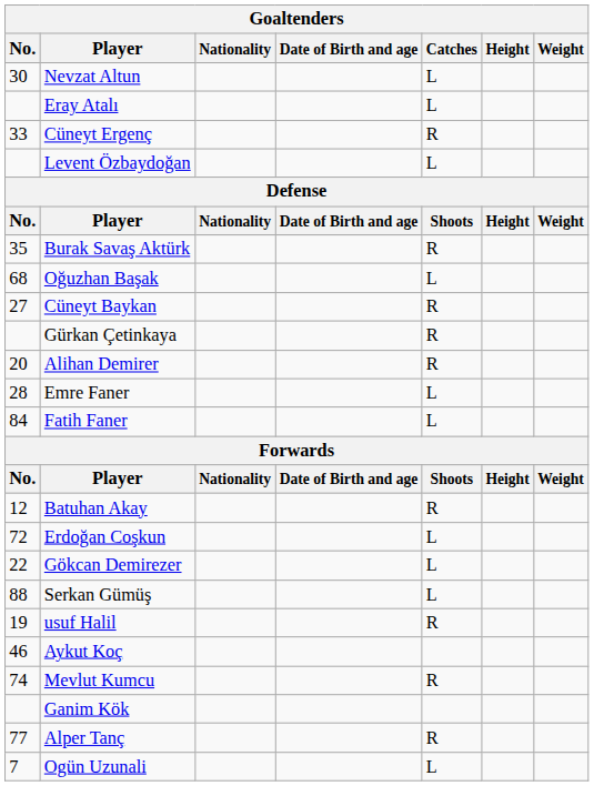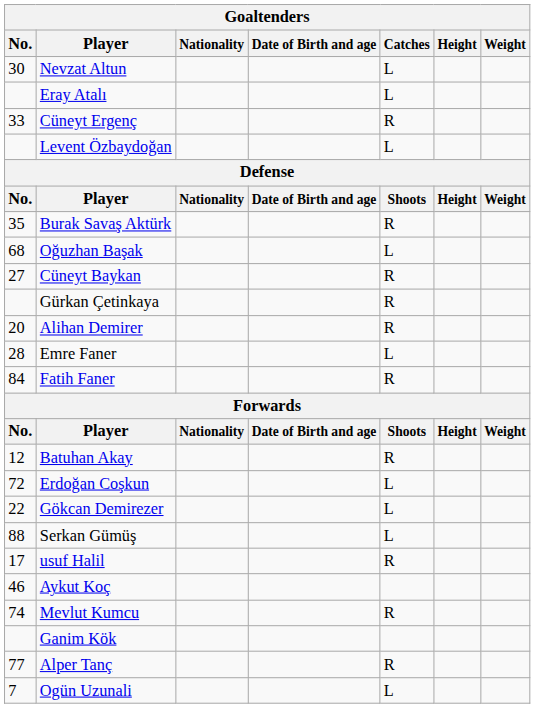 <table class="wikitable">
 <tr>
 <th colspan=7>Goaltenders</th>
 </tr>
 <tr>
 <th>No.</th>
 <th>Player</th>
 <th><small>Nationality</small></th>
 <th><small>Date of Birth and age</small></th>
 <th><small>Catches</small></th>
 <th><small>Height</small></th>
 <th><small>Weight</small></th>
 </tr>
 <tr>
 <td>30</td>
 <td><a href='#'>Nevzat Altun</a></td>
 <td></td>
 <td><small></small></td>
 <td>L</td>
 <td><small></small></td>
 <td><small></small></td>
 </tr>
 <tr>
 <td></td>
 <td><a href='#'>Eray Atalı</a></td>
 <td></td>
 <td><small></small></td>
 <td>L</td>
 <td><small></small></td>
 <td><small></small></td>
 </tr>
 <tr>
 <td>33</td>
 <td><a href='#'>Cüneyt Ergenç</a></td>
 <td></td>
 <td><small></small></td>
 <td>R</td>
 <td><small></small></td>
 <td><small></small></td>
 </tr>
 <tr>
 <td></td>
 <td><a href='#'>Levent Özbaydoğan</a></td>
 <td></td>
 <td><small></small></td>
 <td>L</td>
 <td><small></small></td>
 <td><small></small></td>
 </tr>
 <tr>
 <th colspan=7>Defense</th>
 </tr>
 <tr>
 <th>No.</th>
 <th>Player</th>
 <th><small>Nationality</small></th>
 <th><small>Date of Birth and age</small></th>
 <th><small>Shoots</small></th>
 <th><small>Height</small></th>
 <th><small>Weight</small></th>
 </tr>
 <tr>
 <td>35</td>
 <td><a href='#'>Burak Savaş Aktürk</a></td>
 <td></td>
 <td><small></small></td>
 <td>R</td>
 <td><small></small></td>
 <td><small></small></td>
 </tr>
 <tr>
 <td>68</td>
 <td><a href='#'>Oğuzhan Başak</a></td>
 <td></td>
 <td><small></small></td>
 <td>L</td>
 <td><small></small></td>
 <td><small></small></td>
 </tr>
 <tr>
 <td>27</td>
 <td><a href='#'>Cüneyt Baykan</a></td>
 <td></td>
 <td><small></small></td>
 <td>R</td>
 <td><small></small></td>
 <td><small></small></td>
 </tr>
 <tr>
 <td></td>
 <td>Gürkan Çetinkaya</td>
 <td></td>
 <td><small></small></td>
 <td>R</td>
 <td><small></small></td>
 <td><small></small></td>
 </tr>
 <tr>
 <td>20</td>
 <td><a href='#'>Alihan Demirer</a></td>
 <td></td>
 <td><small></small></td>
 <td>R</td>
 <td><small></small></td>
 <td><small></small></td>
 </tr>
 <tr>
 <td>28</td>
 <td>Emre Faner</td>
 <td></td>
 <td><small></small></td>
 <td>L</td>
 <td><small></small></td>
 <td><small></small></td>
 </tr>
 <tr>
 <td>84</td>
 <td><a href='#'>Fatih Faner </a></td>
 <td></td>
 <td><small></small></td>
-<td>L</td>
+<td>R</td>
 <td><small></small></td>
 <td><small></small></td>
 </tr>
 <tr>
 <th colspan=7>Forwards</th>
 </tr>
 <tr>
 <th>No.</th>
 <th>Player</th>
 <th><small>Nationality</small></th>
 <th><small>Date of Birth and age</small></th>
 <th><small>Shoots</small></th>
 <th><small>Height</small></th>
 <th><small>Weight</small></th>
 </tr>
 <tr>
 <td>12</td>
 <td><a href='#'>Batuhan Akay </a></td>
 <td></td>
 <td><small></small></td>
 <td>R</td>
 <td><small></small></td>
 <td><small></small></td>
 </tr>
 <tr>
 <td>72</td>
 <td><a href='#'>Erdoğan Coşkun</a></td>
 <td></td>
 <td><small></small></td>
 <td>L</td>
 <td><small></small></td>
 <td><small></small></td>
 </tr>
 <tr>
 <td>22</td>
 <td><a href='#'>Gökcan Demirezer</a></td>
 <td></td>
 <td><small></small></td>
 <td>L</td>
 <td><small></small></td>
 <td><small></small></td>
 </tr>
 <tr>
 <td>88</td>
 <td>Serkan Gümüş</td>
 <td></td>
 <td><small></small></td>
 <td>L</td>
 <td><small></small></td>
 <td><small></small></td>
 </tr>
 <tr>
-<td>19</td>
+<td>17</td>
 <td><a href='#'>usuf Halil </a></td>
 <td></td>
 <td><small></small></td>
 <td>R</td>
 <td><small></small></td>
 <td><small></small></td>
 </tr>
 <tr>
 <td>46</td>
 <td><a href='#'>Aykut Koç</a></td>
 <td></td>
 <td><small></small></td>
 <td></td>
 <td></td>
 </tr>
 <tr>
 <td>74</td>
 <td><a href='#'>Mevlut Kumcu</a></td>
 <td></td>
 <td><small></small></td>
 <td>R</td>
 <td><small></small></td>
 <td><small></small></td>
 </tr>
 <tr>
 <td></td>
 <td><a href='#'>Ganim Kök</a></td>
 <td></td>
 <td><small></small></td>
 <td></td>
 <td><small></small></td>
 <td><small></small></td>
 </tr>
 <tr>
 <td>77</td>
 <td><a href='#'>Alper Tanç</a></td>
 <td></td>
 <td><small></small></td>
 <td>R</td>
 <td><small></small></td>
 <td><small></small></td>
 </tr>
 <tr>
 <td>7</td>
 <td><a href='#'>Ogün Uzunali</a></td>
 <td></td>
 <td><small></small></td>
 <td>L</td>
 <td><small></small></td>
 <td><small></small></td>
 </tr>
 </table>
